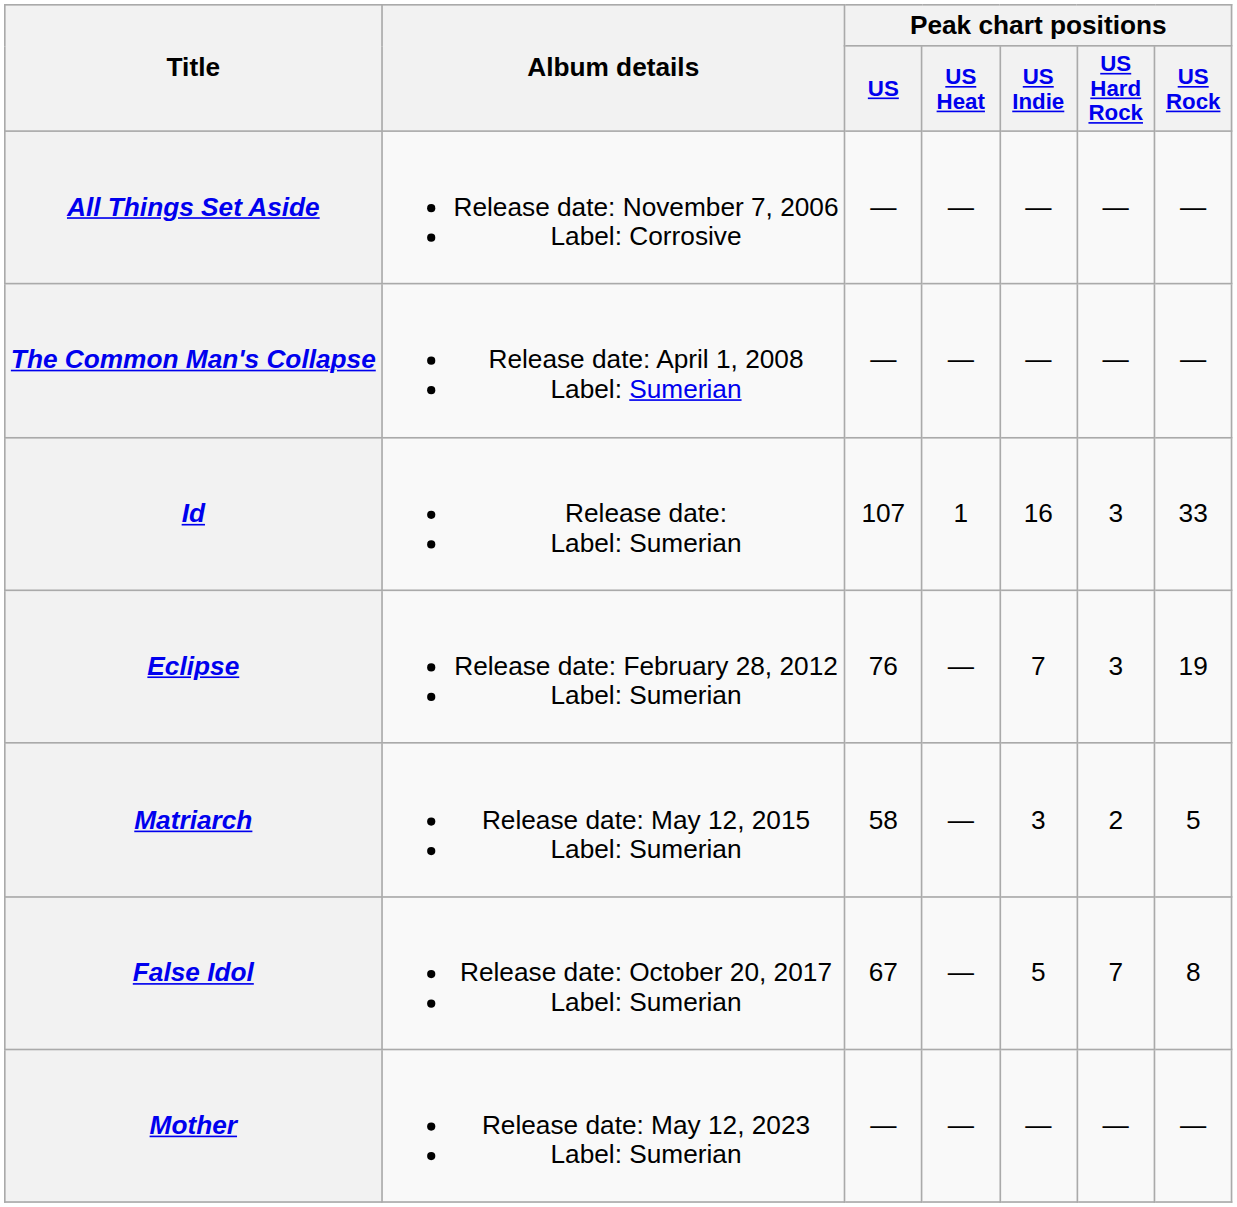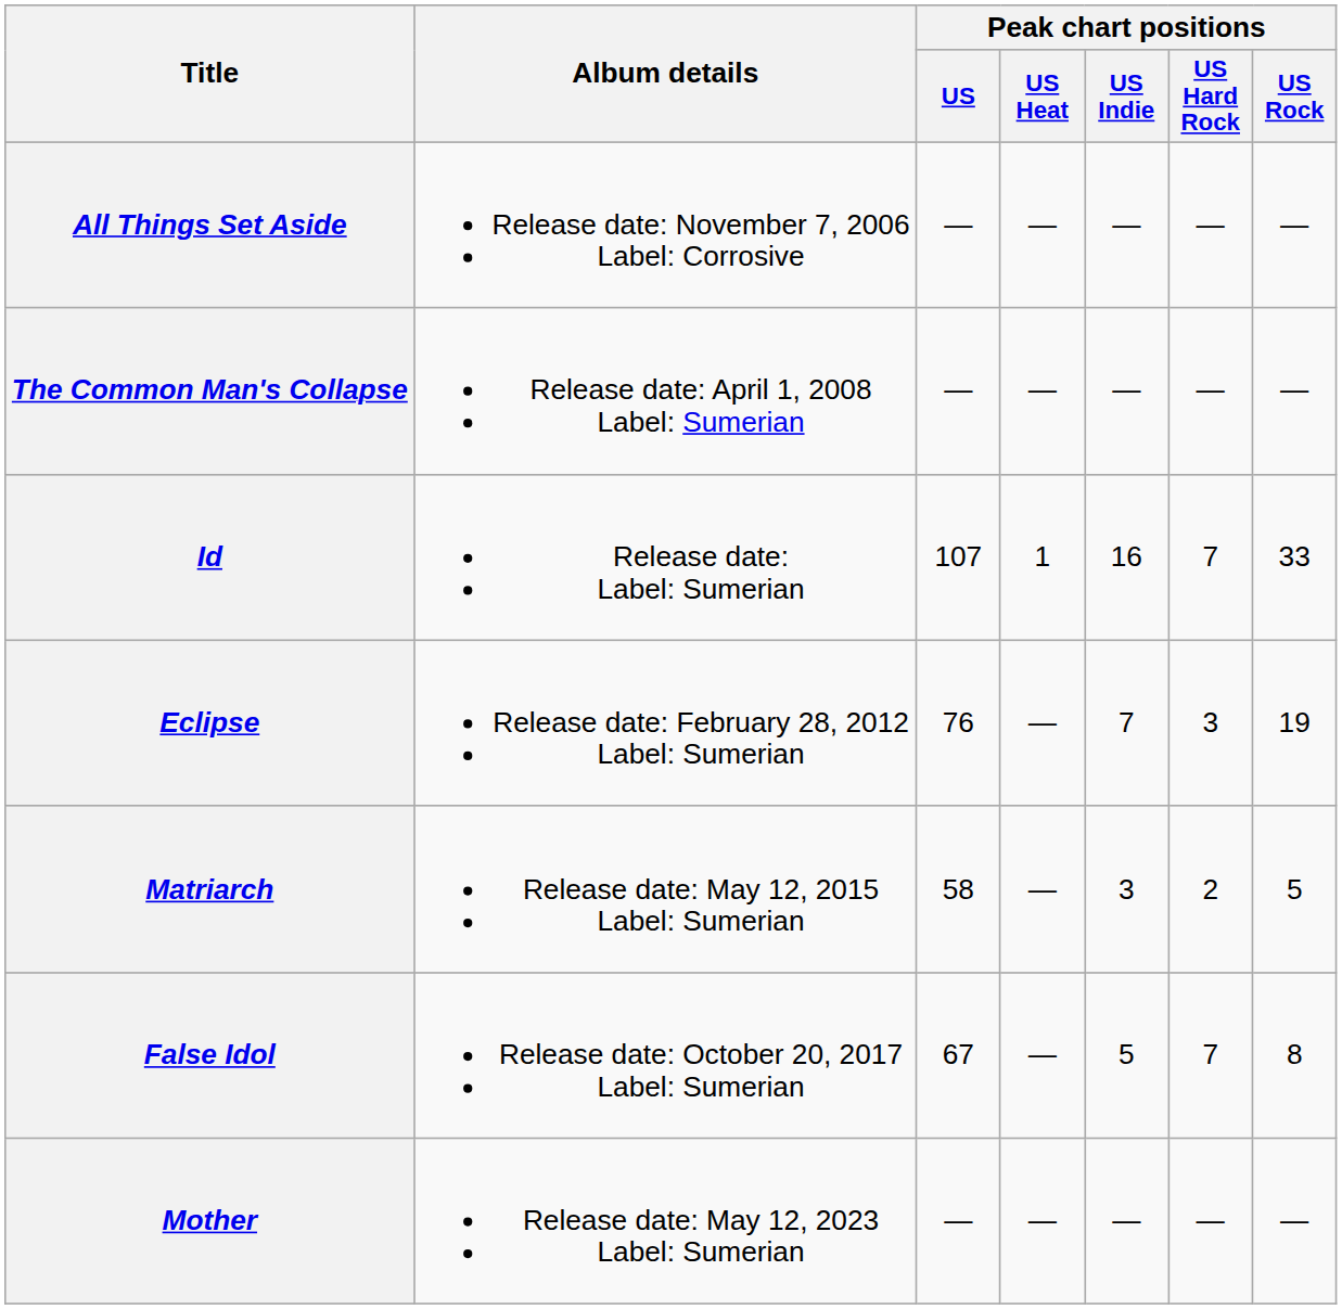 <table class="wikitable plainrowheaders" style="text-align:center;">
 <tr>
 <th scope="col" rowspan="2">Title</th>
 <th scope="col" rowspan="2">Album details</th>
 <th colspan="5">Peak chart positions</th>
 </tr>
 <tr>
 <th style="width:3em;font-size:85%"><a href='#'>US</a><br></th>
 <th style="width:3em;font-size:85%"><a href='#'>US Heat</a><br></th>
 <th style="width:3em;font-size:85%"><a href='#'>US Indie</a><br></th>
 <th style="width:3em;font-size:85%"><a href='#'>US Hard Rock</a><br></th>
 <th style="width:3em;font-size:85%"><a href='#'>US Rock</a><br></th>
 </tr>
 <tr>
 <th scope="row"><em><a href='#'>All Things Set Aside</a></em></th>
 <td><br><ul><li>Release date: November 7, 2006</li><li>Label: Corrosive</li></ul></td>
 <td>—</td>
 <td>—</td>
 <td>—</td>
 <td>—</td>
 <td>—</td>
 </tr>
 <tr>
 <th scope="row"><em><a href='#'>The Common Man's Collapse</a></em></th>
 <td><br><ul><li>Release date: April 1, 2008</li><li>Label: <a href='#'>Sumerian</a></li></ul></td>
 <td>—</td>
 <td>—</td>
 <td>—</td>
 <td>—</td>
 <td>—</td>
 </tr>
 <tr>
 <th scope="row"><em><a href='#'>Id</a></em></th>
 <td><br><ul><li>Release date: </li><li>Label: Sumerian</li></ul></td>
 <td>107</td>
 <td>1</td>
 <td>16</td>
-<td>3</td>
+<td>7</td>
 <td>33</td>
 </tr>
 <tr>
 <th scope="row"><em><a href='#'>Eclipse</a></em></th>
 <td><br><ul><li>Release date: February 28, 2012</li><li>Label: Sumerian</li></ul></td>
 <td>76</td>
 <td>—</td>
 <td>7</td>
 <td>3</td>
 <td>19</td>
 </tr>
 <tr>
 <th scope="row"><em><a href='#'>Matriarch</a></em></th>
 <td><br><ul><li>Release date: May 12, 2015</li><li>Label: Sumerian</li></ul></td>
 <td>58</td>
 <td>—</td>
 <td>3</td>
 <td>2</td>
 <td>5</td>
 </tr>
 <tr>
 <th scope="row"><em><a href='#'>False Idol</a></em></th>
 <td><br><ul><li>Release date: October 20, 2017</li><li>Label: Sumerian</li></ul></td>
 <td>67</td>
 <td>—</td>
 <td>5</td>
 <td>7</td>
 <td>8</td>
 </tr>
 <tr>
 <th scope="row"><em><a href='#'>Mother</a></em></th>
 <td><br><ul><li>Release date: May 12, 2023</li><li>Label: Sumerian</li></ul></td>
 <td>—</td>
 <td>—</td>
 <td>—</td>
 <td>—</td>
 <td>—</td>
 </tr>
 </table>
